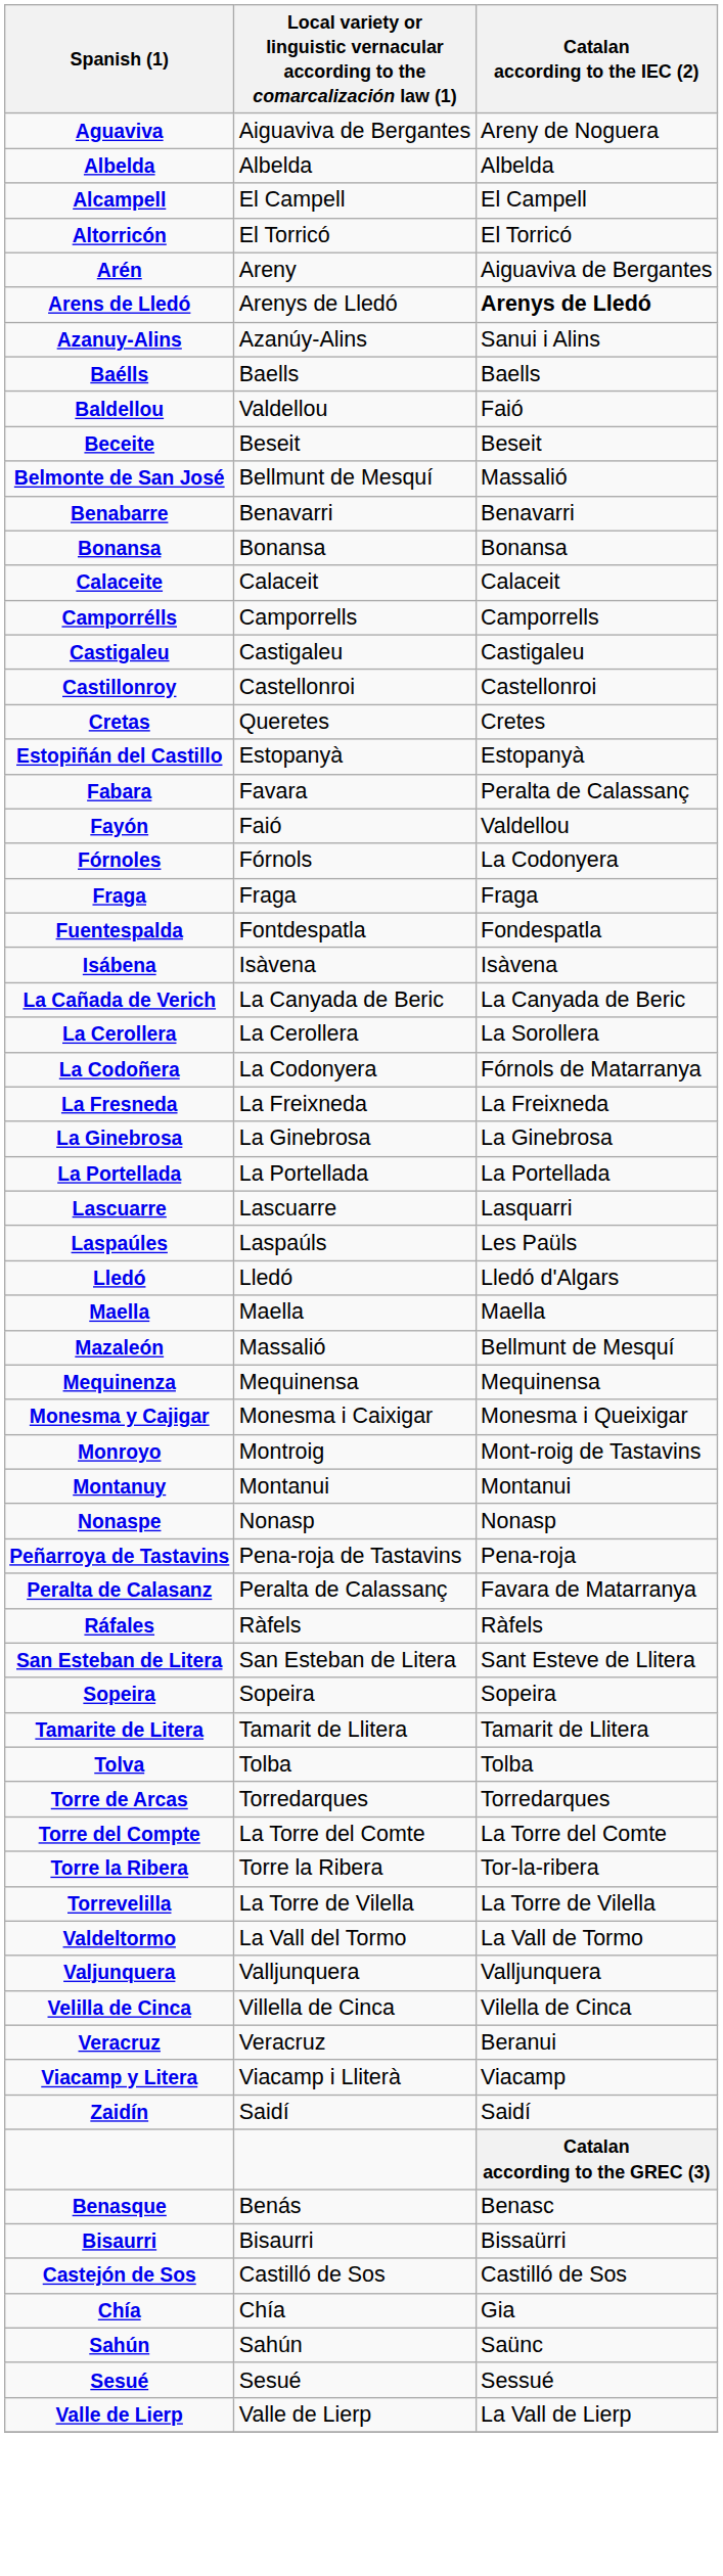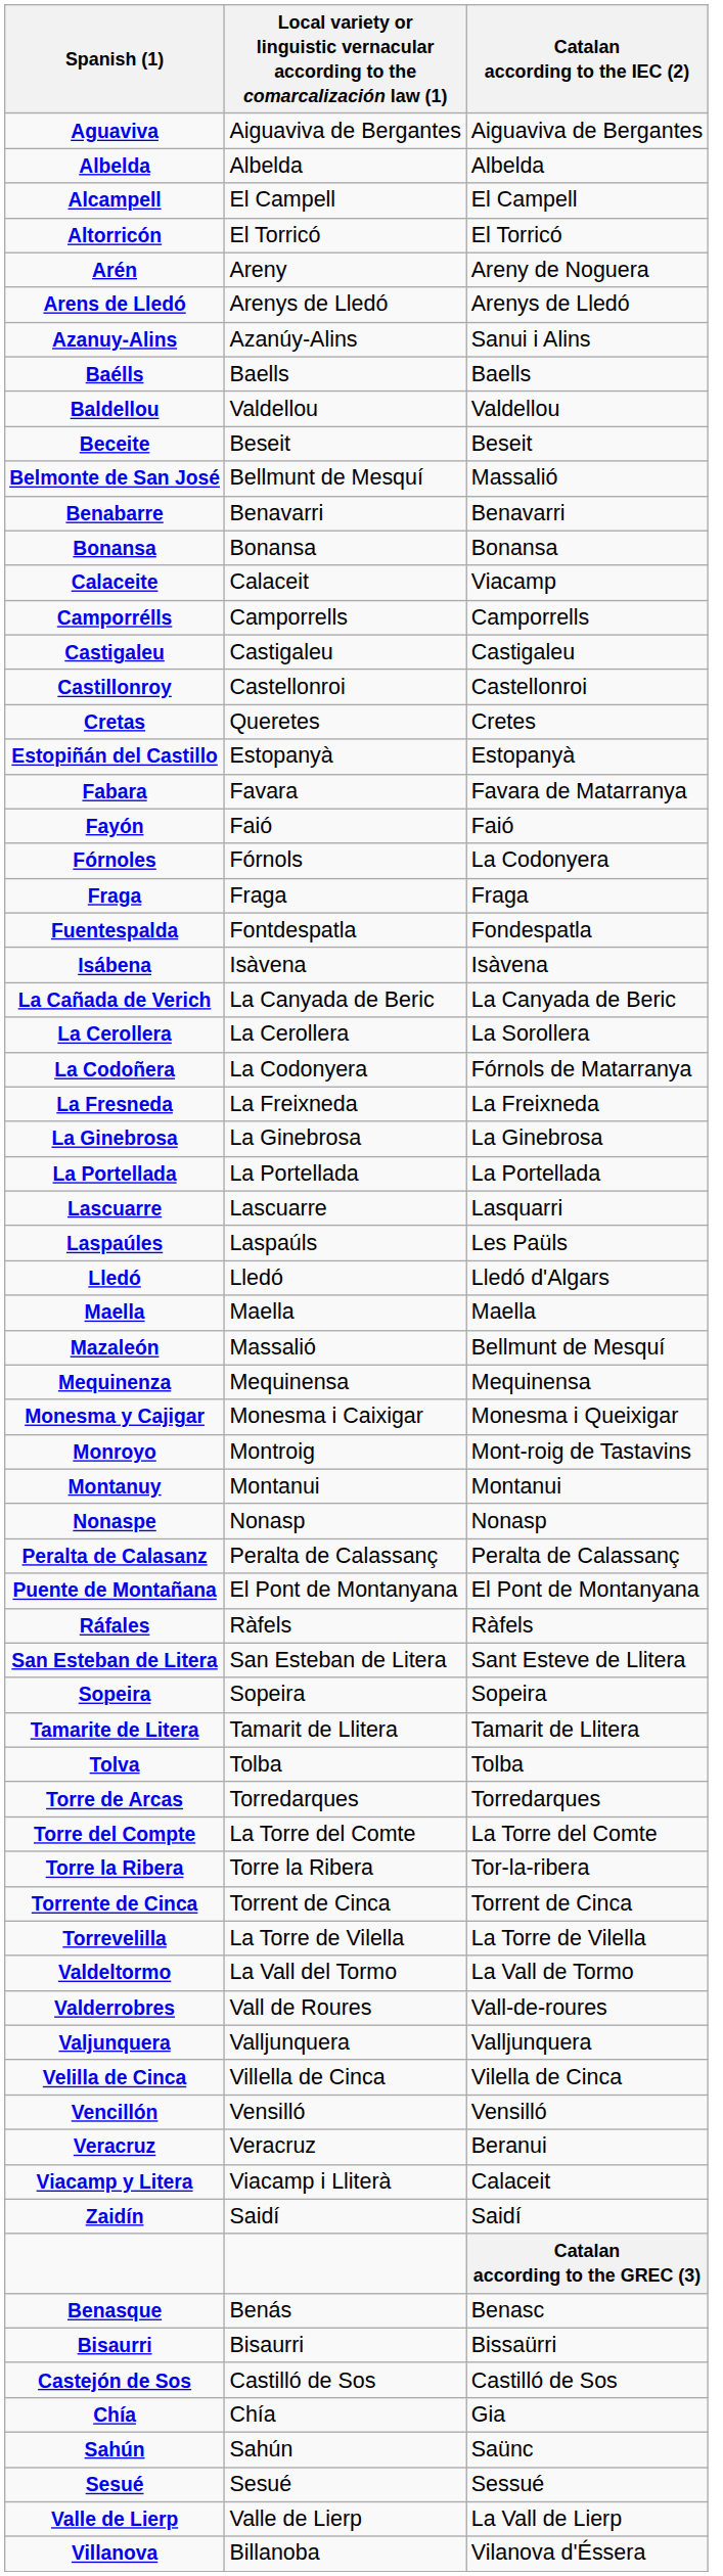 <table class="wikitable" style="text-align:center; border:5">
 <tr>
 <th><small>Spanish (1)</small></th>
 <th><small>Local variety or <br>linguistic vernacular<br>according to the <br><em>comarcalización</em> law (1)</small></th>
 <th><small>Catalan<br>according to the IEC (2)</small></th>
 </tr>
 <tr>
 <td style="font-size: 90%;"><strong><a href='#'>Aguaviva</a></strong></td>
 <td align="left">Aiguaviva de Bergantes</td>
-<td align="left">Areny de Noguera</td>
+<td align="left">Aiguaviva de Bergantes</td>
 </tr>
 <tr>
 <td style="font-size: 90%;"><strong><a href='#'>Albelda</a></strong></td>
 <td align="left">Albelda</td>
 <td align="left">Albelda</td>
 </tr>
 <tr>
 <td style="font-size: 90%;"><strong><a href='#'>Alcampell</a></strong></td>
 <td align="left">El Campell</td>
 <td align="left">El Campell</td>
 </tr>
 <tr>
 <td style="font-size: 90%;"><strong><a href='#'>Altorricón</a></strong></td>
 <td align="left">El Torricó</td>
 <td align="left">El Torricó</td>
 </tr>
 <tr>
 <td style="font-size: 90%;"><strong><a href='#'>Arén</a></strong></td>
 <td align="left">Areny</td>
-<td align="left">Aiguaviva de Bergantes</td>
+<td align="left">Areny de Noguera</td>
 </tr>
 <tr>
 <td style="font-size: 90%;"><strong><a href='#'>Arens de Lledó</a></strong></td>
 <td align="left">Arenys de Lledó</td>
-<td align="left"><strong>Arenys de Lledó</strong></td>
+<td align="left">Arenys de Lledó</td>
 </tr>
 <tr>
 <td style="font-size: 90%;"><strong><a href='#'>Azanuy-Alins</a></strong></td>
 <td align="left">Azanúy-Alins</td>
 <td align="left">Sanui i Alins</td>
 </tr>
 <tr>
 <td style="font-size: 90%;"><strong><a href='#'>Baélls</a></strong></td>
 <td align="left">Baells</td>
 <td align="left">Baells</td>
 </tr>
 <tr>
 <td style="font-size: 90%;"><strong><a href='#'>Baldellou</a></strong></td>
 <td align="left">Valdellou</td>
-<td align="left">Faió</td>
+<td align="left">Valdellou</td>
 </tr>
 <tr>
 <td style="font-size: 90%;"><strong><a href='#'>Beceite</a></strong></td>
 <td align="left">Beseit</td>
 <td align="left">Beseit</td>
 </tr>
 <tr>
 <td style="font-size: 90%;"><strong><a href='#'>Belmonte de San José</a></strong></td>
 <td align="left">Bellmunt de Mesquí</td>
 <td align="left">Massalió</td>
 </tr>
 <tr>
 <td style="font-size: 90%;"><strong><a href='#'>Benabarre</a></strong></td>
 <td align="left">Benavarri</td>
 <td align="left">Benavarri</td>
 </tr>
 <tr>
 <td style="font-size: 90%;"><strong><a href='#'>Bonansa</a></strong></td>
 <td align="left">Bonansa</td>
 <td align="left">Bonansa</td>
 </tr>
 <tr>
 <td style="font-size: 90%;"><strong><a href='#'>Calaceite</a></strong></td>
 <td align="left">Calaceit</td>
-<td align="left">Calaceit</td>
+<td align="left">Viacamp</td>
 </tr>
 <tr>
 <td style="font-size: 90%;"><strong><a href='#'>Camporrélls</a></strong></td>
 <td align="left">Camporrells</td>
 <td align="left">Camporrells</td>
 </tr>
 <tr>
 <td style="font-size: 90%;"><strong><a href='#'>Castigaleu</a></strong></td>
 <td align="left">Castigaleu</td>
 <td align="left">Castigaleu</td>
 </tr>
 <tr>
 <td style="font-size: 90%;"><strong><a href='#'>Castillonroy</a></strong></td>
 <td align="left">Castellonroi</td>
 <td align="left">Castellonroi</td>
 </tr>
 <tr>
 <td style="font-size: 90%;"><strong><a href='#'>Cretas</a></strong></td>
 <td align="left">Queretes</td>
 <td align="left">Cretes</td>
 </tr>
 <tr>
 <td style="font-size: 90%;"><strong><a href='#'>Estopiñán del Castillo</a></strong></td>
 <td align="left">Estopanyà</td>
 <td align="left">Estopanyà</td>
 </tr>
 <tr>
 <td style="font-size: 90%;"><strong><a href='#'>Fabara</a></strong></td>
 <td align="left">Favara</td>
-<td align="left">Peralta de Calassanç</td>
+<td align="left">Favara de Matarranya</td>
 </tr>
 <tr>
 <td style="font-size: 90%;"><strong><a href='#'>Fayón</a></strong></td>
 <td align="left">Faió</td>
-<td align="left">Valdellou</td>
+<td align="left">Faió</td>
 </tr>
 <tr>
 <td style="font-size: 90%;"><strong><a href='#'>Fórnoles</a></strong></td>
 <td align="left">Fórnols</td>
 <td align="left">La Codonyera</td>
 </tr>
 <tr>
 <td style="font-size: 90%;"><strong><a href='#'>Fraga</a></strong></td>
 <td align="left">Fraga</td>
 <td align="left">Fraga</td>
 </tr>
 <tr>
 <td style="font-size: 90%;"><strong><a href='#'>Fuentespalda</a></strong></td>
 <td align="left">Fontdespatla</td>
 <td align="left">Fondespatla</td>
 </tr>
 <tr>
 <td style="font-size: 90%;"><strong><a href='#'>Isábena</a></strong></td>
 <td align="left">Isàvena</td>
 <td align="left">Isàvena</td>
 </tr>
 <tr>
 <td style="font-size: 90%;"><strong><a href='#'>La Cañada de Verich</a></strong></td>
 <td align="left">La Canyada de Beric</td>
 <td align="left">La Canyada de Beric</td>
 </tr>
 <tr>
 <td style="font-size: 90%;"><strong><a href='#'>La Cerollera</a></strong></td>
 <td align="left">La Cerollera</td>
 <td align="left">La Sorollera</td>
 </tr>
 <tr>
 <td style="font-size: 90%;"><strong><a href='#'>La Codoñera</a></strong></td>
 <td align="left">La Codonyera</td>
 <td align="left">Fórnols de Matarranya</td>
 </tr>
 <tr>
 <td style="font-size: 90%;"><strong><a href='#'>La Fresneda</a></strong></td>
 <td align="left">La Freixneda</td>
 <td align="left">La Freixneda</td>
 </tr>
 <tr>
 <td style="font-size: 90%;"><strong><a href='#'>La Ginebrosa</a></strong></td>
 <td align="left">La Ginebrosa</td>
 <td align="left">La Ginebrosa</td>
 </tr>
 <tr>
 <td style="font-size: 90%;"><strong><a href='#'>La Portellada</a></strong></td>
 <td align="left">La Portellada</td>
 <td align="left">La Portellada</td>
 </tr>
 <tr>
 <td style="font-size: 90%;"><strong><a href='#'>Lascuarre</a></strong></td>
 <td align="left">Lascuarre</td>
 <td align="left">Lasquarri</td>
 </tr>
 <tr>
 <td style="font-size: 90%;"><strong><a href='#'>Laspaúles</a></strong></td>
 <td align="left">Laspaúls</td>
 <td align="left">Les Paüls</td>
 </tr>
 <tr>
 <td style="font-size: 90%;"><strong><a href='#'>Lledó</a></strong></td>
 <td align="left">Lledó</td>
 <td align="left">Lledó d'Algars</td>
 </tr>
 <tr>
 <td style="font-size: 90%;"><strong><a href='#'>Maella</a></strong></td>
 <td align="left">Maella</td>
 <td align="left">Maella</td>
 </tr>
 <tr>
 <td style="font-size: 90%;"><strong><a href='#'>Mazaleón</a></strong></td>
 <td align="left">Massalió</td>
 <td align="left">Bellmunt de Mesquí</td>
 </tr>
 <tr>
 <td style="font-size: 90%;"><strong><a href='#'>Mequinenza</a></strong></td>
 <td align="left">Mequinensa</td>
 <td align="left">Mequinensa</td>
 </tr>
 <tr>
 <td style="font-size: 90%;"><strong><a href='#'>Monesma y Cajigar</a></strong></td>
 <td align="left">Monesma i Caixigar</td>
 <td align="left">Monesma i Queixigar</td>
 </tr>
 <tr>
 <td style="font-size: 90%;"><strong><a href='#'>Monroyo</a></strong></td>
 <td align="left">Montroig</td>
 <td align="left">Mont-roig de Tastavins</td>
 </tr>
 <tr>
 <td style="font-size: 90%;"><strong><a href='#'>Montanuy</a></strong></td>
 <td align="left">Montanui</td>
 <td align="left">Montanui</td>
 </tr>
 <tr>
 <td style="font-size: 90%;"><strong><a href='#'>Nonaspe</a></strong></td>
 <td align="left">Nonasp</td>
 <td align="left">Nonasp</td>
 </tr>
 <tr>
-<td style="font-size: 90%;"><strong><a href='#'>Peñarroya de Tastavins</a></strong></td>
-<td align="left">Pena-roja de Tastavins</td>
-<td align="left">Pena-roja</td>
+<td style="font-size: 90%;"><strong><a href='#'>Peralta de Calasanz</a></strong></td>
+<td align="left">Peralta de Calassanç</td>
+<td align="left">Peralta de Calassanç</td>
 </tr>
 <tr>
-<td style="font-size: 90%;"><strong><a href='#'>Peralta de Calasanz</a></strong></td>
-<td align="left">Peralta de Calassanç</td>
-<td align="left">Favara de Matarranya</td>
+<td style="font-size: 90%;"><strong><a href='#'>Puente de Montañana</a></strong></td>
+<td align="left">El Pont de Montanyana</td>
+<td align="left">El Pont de Montanyana</td>
 </tr>
 <tr>
 <td style="font-size: 90%;"><strong><a href='#'>Ráfales</a></strong></td>
 <td align="left">Ràfels</td>
 <td align="left">Ràfels</td>
 </tr>
 <tr>
 <td style="font-size: 90%;"><strong><a href='#'>San Esteban de Litera</a></strong></td>
 <td align="left">San Esteban de Litera</td>
 <td align="left">Sant Esteve de Llitera</td>
 </tr>
 <tr>
 <td style="font-size: 90%;"><strong><a href='#'>Sopeira</a></strong></td>
 <td align="left">Sopeira</td>
 <td align="left">Sopeira</td>
 </tr>
 <tr>
 <td style="font-size: 90%;"><strong><a href='#'>Tamarite de Litera</a></strong></td>
 <td align="left">Tamarit de Llitera</td>
 <td align="left">Tamarit de Llitera</td>
 </tr>
 <tr>
 <td style="font-size: 90%;"><strong><a href='#'>Tolva</a></strong></td>
 <td align="left">Tolba</td>
 <td align="left">Tolba</td>
 </tr>
 <tr>
 <td style="font-size: 90%;"><strong><a href='#'>Torre de Arcas</a></strong></td>
 <td align="left">Torredarques</td>
 <td align="left">Torredarques</td>
 </tr>
 <tr>
 <td style="font-size: 90%;"><strong><a href='#'>Torre del Compte</a></strong></td>
 <td align="left">La Torre del Comte</td>
 <td align="left">La Torre del Comte</td>
 </tr>
 <tr>
 <td style="font-size: 90%;"><strong><a href='#'>Torre la Ribera</a></strong></td>
 <td align="left">Torre la Ribera</td>
 <td align="left">Tor-la-ribera</td>
 </tr>
 <tr>
+<td style="font-size: 90%;"><strong><a href='#'>Torrente de Cinca</a></strong></td>
+<td align="left">Torrent de Cinca</td>
+<td align="left">Torrent de Cinca</td>
+</tr>
+<tr>
 <td style="font-size: 90%;"><strong><a href='#'>Torrevelilla</a></strong></td>
 <td align="left">La Torre de Vilella</td>
 <td align="left">La Torre de Vilella</td>
 </tr>
 <tr>
 <td style="font-size: 90%;"><strong><a href='#'>Valdeltormo</a></strong></td>
 <td align="left">La Vall del Tormo</td>
 <td align="left">La Vall de Tormo</td>
+</tr>
+<tr>
+<td style="font-size: 90%;"><strong><a href='#'>Valderrobres</a></strong></td>
+<td align="left">Vall de Roures</td>
+<td align="left">Vall-de-roures</td>
 </tr>
 <tr>
 <td style="font-size: 90%;"><strong><a href='#'>Valjunquera</a></strong></td>
 <td align="left">Valljunquera</td>
 <td align="left">Valljunquera</td>
 </tr>
 <tr>
 <td style="font-size: 90%;"><strong><a href='#'>Velilla de Cinca</a></strong></td>
 <td align="left">Villella de Cinca</td>
 <td align="left">Vilella de Cinca</td>
 </tr>
 <tr>
+<td style="font-size: 90%;"><strong><a href='#'>Vencillón</a></strong></td>
+<td align="left">Vensilló</td>
+<td align="left">Vensilló</td>
+</tr>
+<tr>
 <td style="font-size: 90%;"><strong><a href='#'>Veracruz</a></strong></td>
 <td align="left">Veracruz</td>
 <td align="left">Beranui</td>
 </tr>
 <tr>
 <td style="font-size: 90%;"><strong><a href='#'>Viacamp y Litera</a></strong></td>
 <td align="left">Viacamp i Lliterà</td>
-<td align="left">Viacamp</td>
+<td align="left">Calaceit</td>
 </tr>
 <tr>
 <td style="font-size: 90%;"><strong><a href='#'>Zaidín</a></strong></td>
 <td align="left">Saidí</td>
 <td align="left">Saidí</td>
 </tr>
 <tr>
 <td></td>
 <td></td>
 <th><small>Catalan<br>according to the GREC (3)</small></th>
 </tr>
 <tr>
 <td style="font-size: 90%;"><strong><a href='#'>Benasque</a></strong></td>
 <td align="left">Benás</td>
 <td align="left">Benasc</td>
 </tr>
 <tr>
 <td style="font-size: 90%;"><strong><a href='#'>Bisaurri</a></strong></td>
 <td align="left">Bisaurri</td>
 <td align="left">Bissaürri</td>
 </tr>
 <tr>
 <td style="font-size: 90%;"><strong><a href='#'>Castejón de Sos</a></strong></td>
 <td align="left">Castilló de Sos</td>
 <td align="left">Castilló de Sos</td>
 </tr>
 <tr>
 <td style="font-size: 90%;"><strong><a href='#'>Chía</a></strong></td>
 <td align="left">Chía</td>
 <td align="left">Gia</td>
 </tr>
 <tr>
 <td style="font-size: 90%;"><strong><a href='#'>Sahún</a></strong></td>
 <td align="left">Sahún</td>
 <td align="left">Saünc</td>
 </tr>
 <tr>
 <td style="font-size: 90%;"><strong><a href='#'>Sesué</a></strong></td>
 <td align="left">Sesué</td>
 <td align="left">Sessué</td>
 </tr>
 <tr>
 <td style="font-size: 90%;"><strong><a href='#'>Valle de Lierp</a></strong></td>
 <td align="left">Valle de Lierp</td>
 <td align="left">La Vall de Lierp</td>
 </tr>
 <tr>
+<td style="font-size: 90%;"><strong><a href='#'>Villanova</a></strong></td>
+<td align="left">Billanoba</td>
+<td align="left">Vilanova d'Éssera</td>
+</tr>
+<tr>
 </tr>
 </table>
